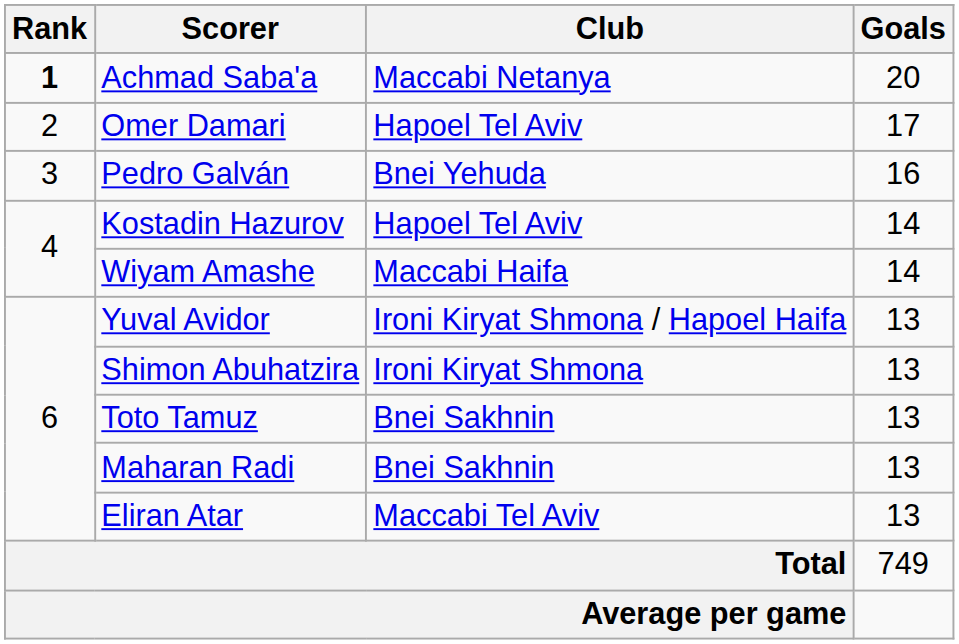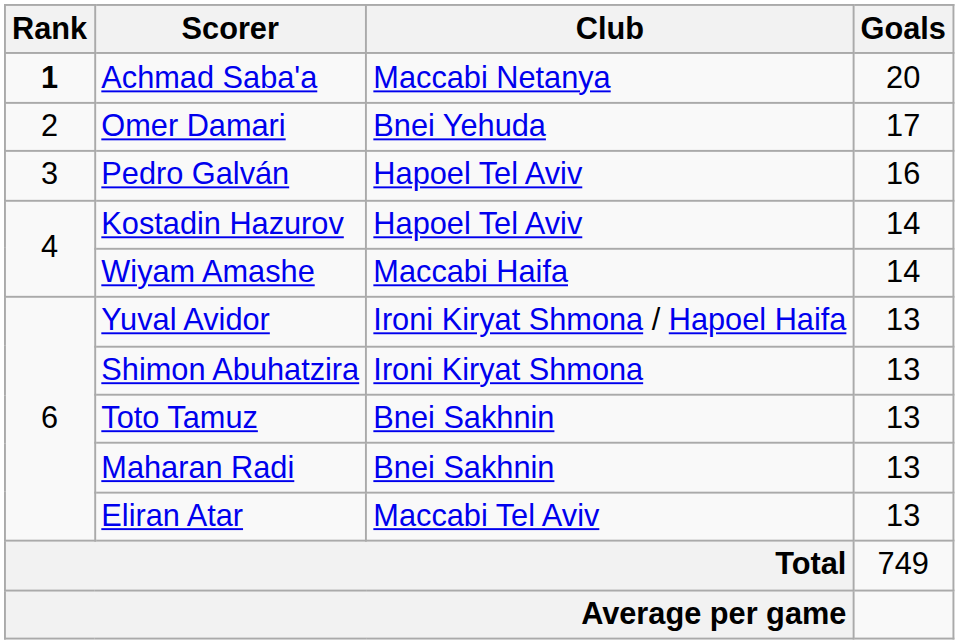 <table class="wikitable">
 <tr>
 <th>Rank</th>
 <th>Scorer</th>
 <th>Club</th>
 <th>Goals</th>
 </tr>
 <tr>
 <td align="center"><strong>1</strong></td>
 <td> <a href='#'>Achmad Saba'a</a></td>
 <td><a href='#'>Maccabi Netanya</a></td>
 <td align="center">20</td>
 </tr>
 <tr>
 <td align="center">2</td>
 <td> <a href='#'>Omer Damari</a></td>
-<td><a href='#'>Hapoel Tel Aviv</a></td>
+<td><a href='#'>Bnei Yehuda</a></td>
 <td align="center">17</td>
 </tr>
 <tr>
 <td align="center">3</td>
 <td> <a href='#'>Pedro Galván</a></td>
-<td><a href='#'>Bnei Yehuda</a></td>
+<td><a href='#'>Hapoel Tel Aviv</a></td>
 <td align="center">16</td>
 </tr>
 <tr>
 <td align="center" rowspan="2">4</td>
 <td> <a href='#'>Kostadin Hazurov</a></td>
 <td><a href='#'>Hapoel Tel Aviv</a></td>
 <td align="center">14</td>
 </tr>
 <tr>
 <td> <a href='#'>Wiyam Amashe</a></td>
 <td><a href='#'>Maccabi Haifa</a></td>
 <td align="center">14</td>
 </tr>
 <tr>
 <td align="center" rowspan="5">6</td>
 <td> <a href='#'>Yuval Avidor</a></td>
 <td><a href='#'>Ironi Kiryat Shmona</a> / <a href='#'>Hapoel Haifa</a></td>
 <td align="center">13</td>
 </tr>
 <tr>
 <td> <a href='#'>Shimon Abuhatzira</a></td>
 <td><a href='#'>Ironi Kiryat Shmona</a></td>
 <td align="center">13</td>
 </tr>
 <tr>
 <td> <a href='#'>Toto Tamuz</a></td>
 <td><a href='#'>Bnei Sakhnin</a></td>
 <td align="center">13</td>
 </tr>
 <tr>
 <td> <a href='#'>Maharan Radi</a></td>
 <td><a href='#'>Bnei Sakhnin</a></td>
 <td align="center">13</td>
 </tr>
 <tr>
 <td> <a href='#'>Eliran Atar</a></td>
 <td><a href='#'>Maccabi Tel Aviv</a></td>
 <td align="center">13</td>
 </tr>
 <tr>
 <td bgcolor="#F2F2F2" colspan="3" align="right"><strong>Total</strong></td>
 <td align="center">749</td>
 </tr>
 <tr>
 <td bgcolor="#F2F2F2" colspan="3" align="right"><strong>Average per game</strong></td>
 <td align="center"></td>
 </tr>
 </table>
